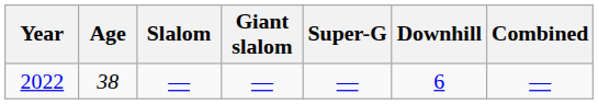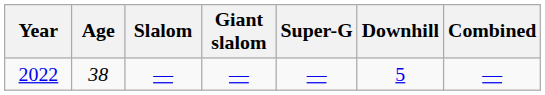 <table class=wikitable style="text-align:center">
 <tr>
 <th>  Year  </th>
 <th> Age </th>
 <th> Slalom </th>
 <th> Giant <br> slalom </th>
 <th>Super-G</th>
 <th>Downhill</th>
 <th>Combined</th>
 </tr>
 <tr>
 <td><a href='#'>2022</a></td>
 <td><em>38</em></td>
 <td><a href='#'>—</a></td>
 <td><a href='#'>—</a></td>
 <td><a href='#'>—</a></td>
-<td><a href='#'>6</a></td>
+<td><a href='#'>5</a></td>
 <td><a href='#'>—</a></td>
 </tr>
 </table>
